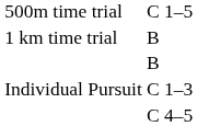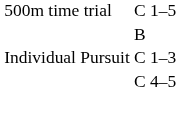 <table>
 <tr>
 <td>500m time trial</td>
 <td>C 1–5<br></td>
 <td></td>
 <td></td>
 <td></td>
-</tr>
-<tr>
-<td>1 km time trial</td>
-<td>B<br> </td>
-<td><br></td>
-<td><br></td>
-<td><br></td>
 </tr>
 <tr>
 <td rowspan=3>Individual Pursuit</td>
 <td>B<br></td>
 <td><br></td>
 <td><br></td>
 <td><br></td>
 </tr>
 <tr>
 <td>C 1–3<br></td>
 <td></td>
 <td></td>
 <td></td>
 </tr>
 <tr>
 <td>C 4–5<br></td>
 <td></td>
 <td></td>
 <td></td>
 </tr>
 </table>
